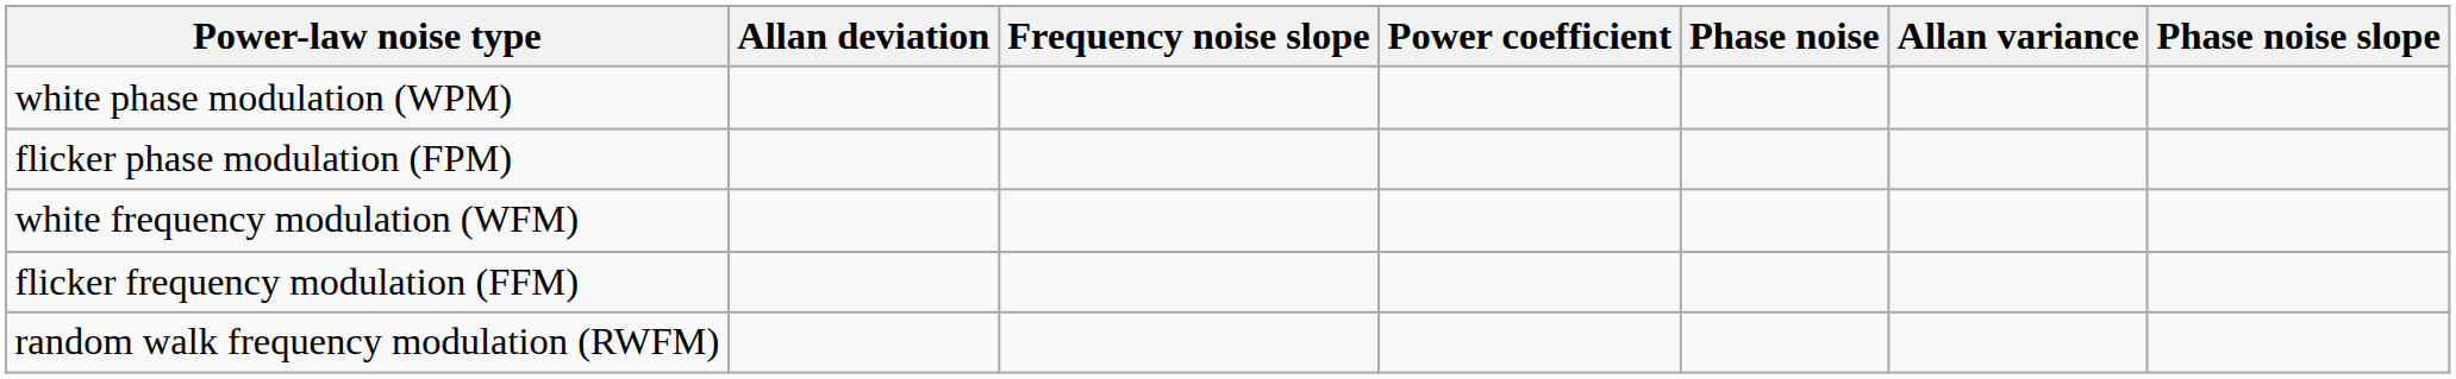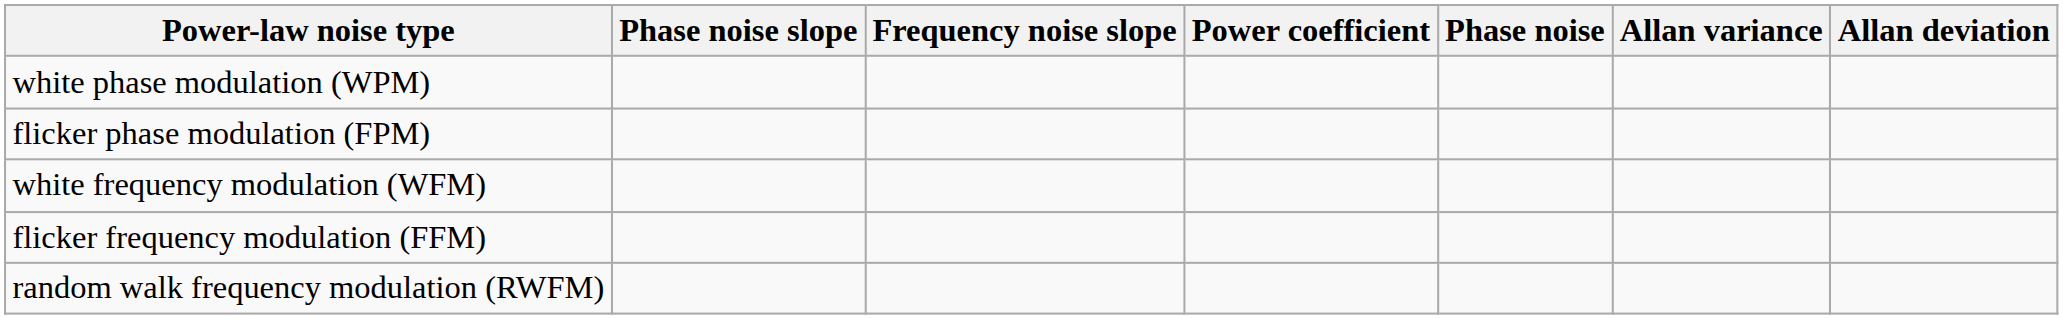 <table class="wikitable">
 <tr>
 <th>Power-law noise type</th>
-<th>Allan deviation<br></th>
+<th>Phase noise slope</th>
 <th>Frequency noise slope</th>
 <th>Power coefficient</th>
 <th>Phase noise<br></th>
 <th>Allan variance<br></th>
-<th>Phase noise slope</th>
+<th>Allan deviation<br></th>
 </tr>
 <tr>
 <td>white phase modulation (WPM)</td>
 <td></td>
 <td></td>
 <td></td>
 <td></td>
 <td></td>
 <td></td>
 </tr>
 <tr>
 <td>flicker phase modulation (FPM)</td>
 <td></td>
 <td></td>
 <td></td>
 <td></td>
 <td></td>
 <td></td>
 </tr>
 <tr>
 <td>white frequency modulation (WFM)</td>
 <td></td>
 <td></td>
 <td></td>
 <td></td>
 <td></td>
 <td></td>
 </tr>
 <tr>
 <td>flicker frequency modulation (FFM)</td>
 <td></td>
 <td></td>
 <td></td>
 <td></td>
 <td></td>
 <td></td>
 </tr>
 <tr>
 <td>random walk frequency modulation (RWFM)</td>
 <td></td>
 <td></td>
 <td></td>
 <td></td>
 <td></td>
 <td></td>
 </tr>
 </table>
